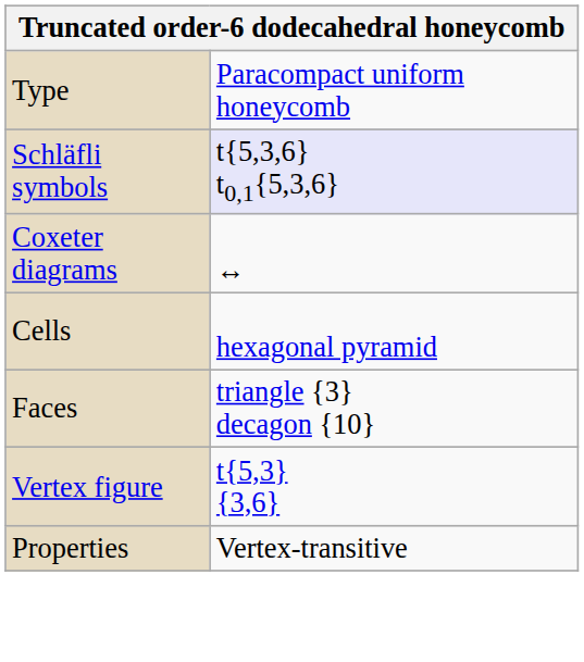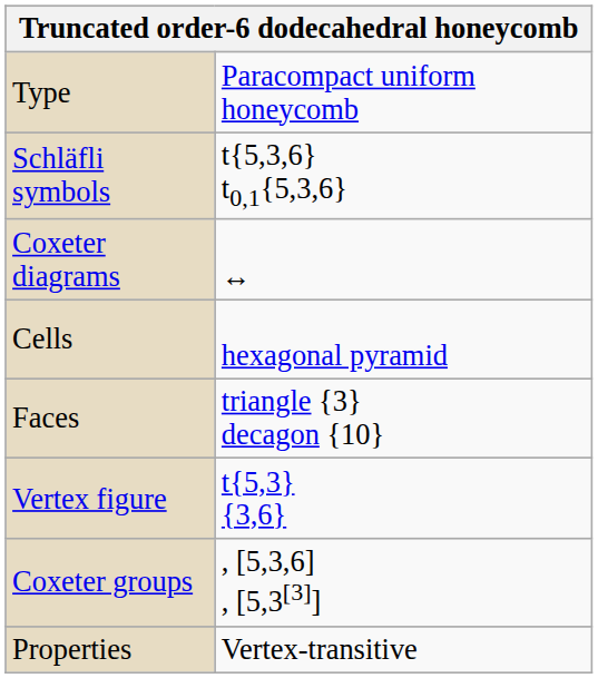 <table class="wikitable" align="right" style="margin-left:10px" width="320">
 <tr>
 <th bgcolor=#e7dcc3 colspan=2>Truncated order-6 dodecahedral honeycomb<br></th>
 </tr>
 <tr>
 <td bgcolor=#e7dcc3>Type</td>
 <td><a href='#'>Paracompact uniform honeycomb</a></td>
 </tr>
 <tr>
 <td bgcolor=#e7dcc3><a href='#'>Schläfli symbols</a></td>
-<td style="background: lavender;">t{5,3,6}<br>t<sub>0,1</sub>{5,3,6}</td>
+<td>t{5,3,6}<br>t<sub>0,1</sub>{5,3,6}</td>
 </tr>
 <tr>
 <td bgcolor=#e7dcc3><a href='#'>Coxeter diagrams</a></td>
 <td><br> ↔ </td>
 </tr>
 <tr>
 <td bgcolor=#e7dcc3>Cells</td>
 <td><br><a href='#'>hexagonal pyramid</a></td>
 </tr>
 <tr>
 <td bgcolor=#e7dcc3>Faces</td>
 <td><a href='#'>triangle</a> {3}<br><a href='#'>decagon</a> {10}</td>
 </tr>
 <tr>
 <td bgcolor=#e7dcc3><a href='#'>Vertex figure</a></td>
 <td><a href='#'>t{5,3}</a> <br><a href='#'>{3,6}</a> </td>
 </tr>
 <tr>
+<td bgcolor=#e7dcc3><a href='#'>Coxeter groups</a></td>
+<td>, [5,3,6]<br>, [5,3<sup>[3]</sup>]</td>
+</tr>
+<tr>
 <td bgcolor=#e7dcc3>Properties</td>
 <td>Vertex-transitive</td>
 </tr>
 </table>
